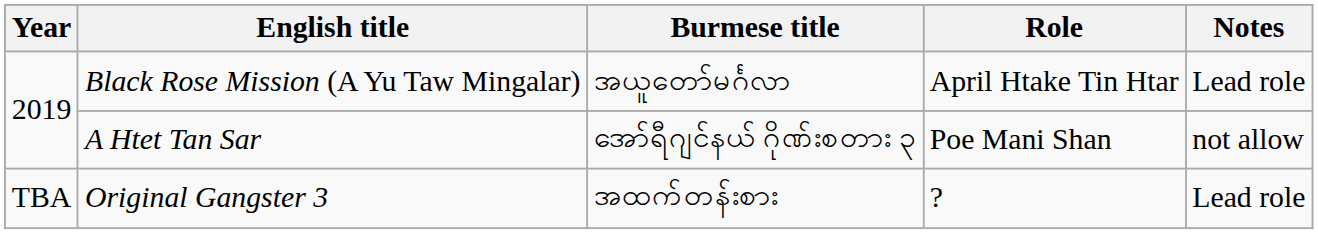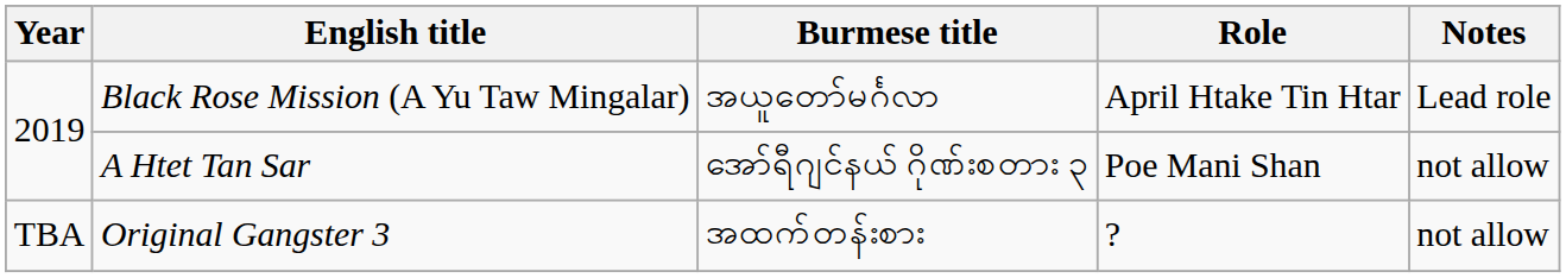 <table class="wikitable sortable">
 <tr>
 <th>Year</th>
 <th>English title</th>
 <th>Burmese title</th>
 <th>Role</th>
 <th>Notes</th>
 </tr>
 <tr>
 <td rowspan=2>2019</td>
 <td><em>Black Rose Mission</em> (A Yu Taw Mingalar)</td>
 <td>အယူတော်မင်္ဂလာ</td>
 <td>April Htake Tin Htar</td>
 <td>Lead role</td>
 </tr>
 <tr>
 <td><em>A Htet Tan Sar</em></td>
 <td>အော်ရီဂျင်နယ် ဂိုဏ်းစတား ၃</td>
 <td>Poe Mani Shan</td>
 <td>not allow</td>
 </tr>
 <tr>
 <td>TBA</td>
 <td><em>Original Gangster 3</em></td>
 <td>အထက်တန်းစား</td>
 <td>?</td>
-<td>Lead role</td>
+<td>not allow</td>
 </tr>
 </table>
